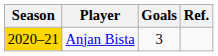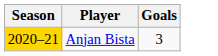 <table class="wikitable" style="text-align:center">
 <tr>
 <th>Season</th>
 <th>Player</th>
 <th>Goals</th>
-<th>Ref.</th>
 </tr>
 <tr>
 <td style="background: gold;">2020–21</td>
 <td> <a href='#'>Anjan Bista</a></td>
 <td>3</td>
-<td></td>
 </tr>
 </table>
